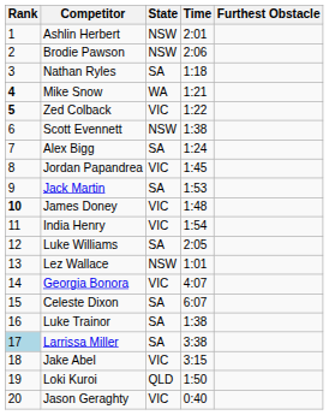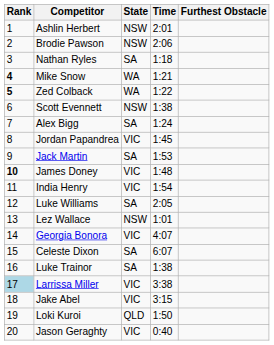 <table class="wikitable sortable mw-collapsible">
 <tr>
 <th>Rank</th>
 <th>Competitor</th>
 <th>State</th>
 <th>Time</th>
 <th>Furthest Obstacle</th>
 </tr>
 <tr>
 <td>1</td>
 <td>Ashlin Herbert</td>
 <td>NSW</td>
 <td>2:01</td>
 <td></td>
 </tr>
 <tr>
 <td>2</td>
 <td>Brodie Pawson</td>
 <td>NSW</td>
 <td>2:06</td>
 <td></td>
 </tr>
 <tr>
 <td>3</td>
 <td>Nathan Ryles</td>
 <td>SA</td>
 <td>1:18</td>
 <td></td>
 </tr>
 <tr>
 <td><strong>4</strong></td>
 <td>Mike Snow</td>
 <td>WA</td>
 <td>1:21</td>
 <td></td>
 </tr>
 <tr>
 <td><strong>5</strong></td>
 <td>Zed Colback</td>
-<td>VIC</td>
+<td>WA</td>
 <td>1:22</td>
 <td></td>
 </tr>
 <tr>
 <td>6</td>
 <td>Scott Evennett</td>
 <td>NSW</td>
 <td>1:38</td>
 <td></td>
 </tr>
 <tr>
 <td>7</td>
 <td>Alex Bigg</td>
 <td>SA</td>
 <td>1:24</td>
 <td></td>
 </tr>
 <tr>
 <td>8</td>
 <td>Jordan Papandrea</td>
 <td>VIC</td>
 <td>1:45</td>
 <td></td>
 </tr>
 <tr>
 <td>9</td>
 <td><a href='#'>Jack Martin</a></td>
 <td>SA</td>
 <td>1:53</td>
 <td></td>
 </tr>
 <tr>
 <td><strong>10</strong></td>
 <td>James Doney</td>
 <td>VIC</td>
 <td>1:48</td>
 <td></td>
 </tr>
 <tr>
 <td>11</td>
 <td>India Henry</td>
 <td>VIC</td>
 <td>1:54</td>
 <td></td>
 </tr>
 <tr>
 <td>12</td>
 <td>Luke Williams</td>
 <td>SA</td>
 <td>2:05</td>
 <td></td>
 </tr>
 <tr>
 <td>13</td>
 <td>Lez Wallace</td>
 <td>NSW</td>
 <td>1:01</td>
 <td></td>
 </tr>
 <tr>
 <td>14</td>
 <td><a href='#'>Georgia Bonora</a></td>
 <td>VIC</td>
 <td>4:07</td>
 <td></td>
 </tr>
 <tr>
 <td>15</td>
 <td>Celeste Dixon</td>
 <td>SA</td>
 <td>6:07</td>
 <td></td>
 </tr>
 <tr>
 <td>16</td>
 <td>Luke Trainor</td>
 <td>SA</td>
 <td>1:38</td>
 <td></td>
 </tr>
 <tr>
 <td style="background: lightblue;">17</td>
 <td><a href='#'>Larrissa Miller</a></td>
-<td>SA</td>
+<td>VIC</td>
 <td>3:38</td>
 <td></td>
 </tr>
 <tr>
 <td>18</td>
 <td>Jake Abel</td>
 <td>VIC</td>
 <td>3:15</td>
 <td></td>
 </tr>
 <tr>
 <td>19</td>
 <td>Loki Kuroi</td>
 <td>QLD</td>
 <td>1:50</td>
 <td></td>
 </tr>
 <tr>
 <td>20</td>
 <td>Jason Geraghty</td>
 <td>VIC</td>
 <td>0:40</td>
 <td></td>
 </tr>
 </table>
